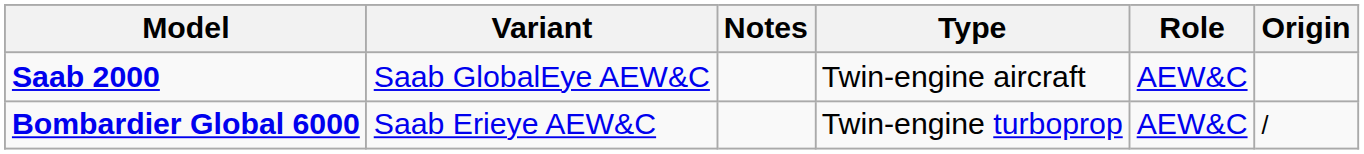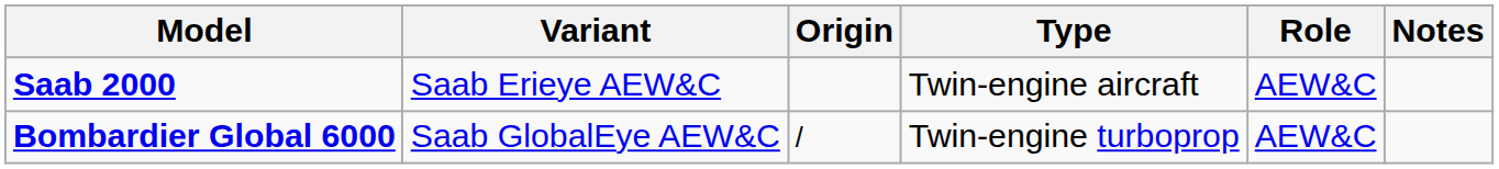 <table class="wikitable sortable">
 <tr>
 <th scope=col>Model</th>
 <th scope=col>Variant</th>
-<th scope=col>Notes</th>
+<th scope=col>Origin</th>
 <th scope=col>Type</th>
 <th scope=col>Role</th>
-<th scope=col>Origin</th>
+<th scope=col>Notes</th>
 </tr>
 <tr>
 <td><strong><a href='#'>Saab 2000</a></strong></td>
-<td><a href='#'>Saab GlobalEye AEW&C</a></td>
-<td></td>
+<td><a href='#'>Saab Erieye AEW&C</a></td>
+<td><small></small></td>
 <td>Twin-engine aircraft</td>
 <td><a href='#'>AEW&C</a></td>
-<td><small></small></td>
+<td></td>
 </tr>
 <tr>
 <td><a href='#'><strong>Bombardier Global 6000</strong></a></td>
-<td><a href='#'>Saab Erieye AEW&C</a></td>
-<td></td>
+<td><a href='#'>Saab GlobalEye AEW&C</a></td>
+<td><small> /</small> <small></small></td>
 <td>Twin-engine <a href='#'>turboprop</a></td>
 <td><a href='#'>AEW&C</a></td>
-<td><small> /</small> <small></small></td>
+<td></td>
 </tr>
 </table>
